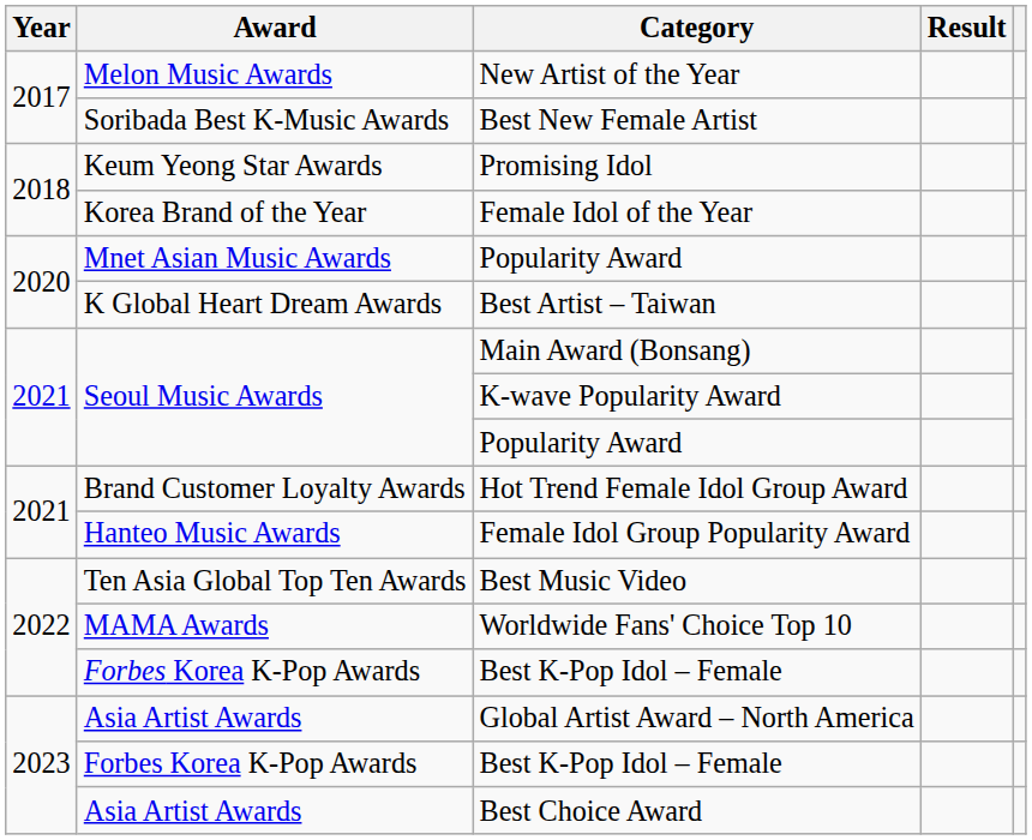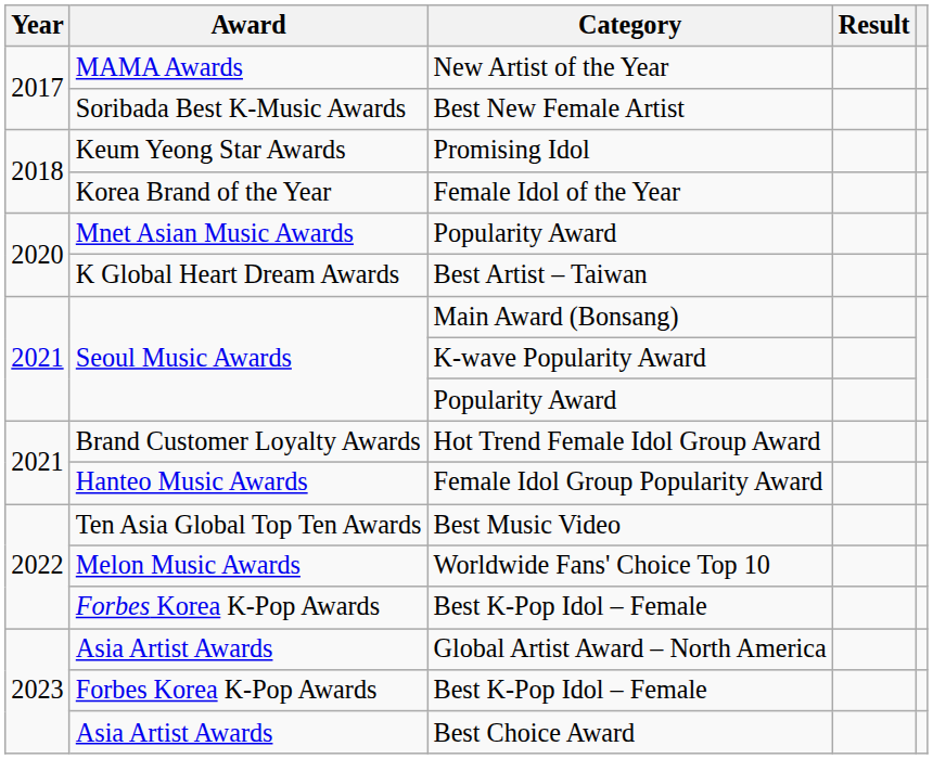 <table class="wikitable">
 <tr>
 <th>Year</th>
 <th>Award</th>
 <th>Category</th>
 <th>Result</th>
 <th class="unsortable"></th>
 </tr>
 <tr>
 <td style=text-align:center; rowspan=2>2017</td>
-<td><a href='#'>Melon Music Awards</a></td>
+<td scope="row"><a href='#'>MAMA Awards</a></td>
 <td>New Artist of the Year</td>
 <td></td>
 <td></td>
 </tr>
 <tr>
 <td>Soribada Best K-Music Awards</td>
 <td>Best New Female Artist</td>
 <td></td>
 <td></td>
 </tr>
 <tr>
 <td style=text-align:center; rowspan=2>2018</td>
 <td>Keum Yeong Star Awards</td>
 <td>Promising Idol</td>
 <td></td>
 <td></td>
 </tr>
 <tr>
 <td>Korea Brand of the Year</td>
 <td>Female Idol of the Year</td>
 <td></td>
 <td></td>
 </tr>
 <tr>
 <td style=text-align:center; rowspan=2>2020</td>
 <td><a href='#'>Mnet Asian Music Awards</a></td>
 <td>Popularity Award</td>
 <td></td>
 <td></td>
 </tr>
 <tr>
 <td scope="row">K Global Heart Dream Awards</td>
 <td>Best Artist – Taiwan</td>
 <td></td>
 <td></td>
 </tr>
 <tr>
 <td style=text-align:center; rowspan="3"><a href='#'>2021</a></td>
 <td rowspan="3"><a href='#'>Seoul Music Awards</a></td>
 <td>Main Award (Bonsang)</td>
 <td></td>
 <td style=text-align:center; rowspan="3"></td>
 </tr>
 <tr>
 <td>K-wave Popularity Award</td>
 <td></td>
 </tr>
 <tr>
 <td>Popularity Award</td>
 <td></td>
 </tr>
 <tr>
 <td style=text-align:center; rowspan=2>2021</td>
 <td scope="row">Brand Customer Loyalty Awards</td>
 <td>Hot Trend Female Idol Group Award</td>
 <td></td>
 <td align=center></td>
 </tr>
 <tr>
 <td scope="row"><a href='#'>Hanteo Music Awards</a></td>
 <td>Female Idol Group Popularity Award</td>
 <td></td>
 <td style="text-align:center"></td>
 </tr>
 <tr>
 <td style=text-align:center; rowspan=3>2022</td>
 <td>Ten Asia Global Top Ten Awards</td>
 <td>Best Music Video</td>
 <td></td>
 <td align=center></td>
 </tr>
 <tr>
-<td scope="row"><a href='#'>MAMA Awards</a></td>
+<td><a href='#'>Melon Music Awards</a></td>
 <td>Worldwide Fans' Choice Top 10</td>
 <td></td>
 <td style="text-align:center" rowspan="1"></td>
 </tr>
 <tr>
 <td scope="row"><a href='#'><em>Forbes</em> Korea</a> K-Pop Awards</td>
 <td>Best K-Pop Idol – Female</td>
 <td></td>
 <td style="text-align:center" rowspan="1"></td>
 </tr>
 <tr>
 <td style=text-align:center; rowspan=3>2023</td>
 <td scope="row"><a href='#'>Asia Artist Awards</a></td>
 <td>Global Artist Award – North America</td>
 <td></td>
 <td align=center></td>
 </tr>
 <tr>
 <td scope="row"><a href='#'>Forbes Korea</a> K-Pop Awards</td>
 <td>Best K-Pop Idol – Female</td>
 <td></td>
 <td style="text-align:center" rowspan="1"></td>
 </tr>
 <tr>
 <td scope="row"><a href='#'>Asia Artist Awards</a></td>
 <td>Best Choice Award</td>
 <td></td>
 <td align=center></td>
 </tr>
 </table>
